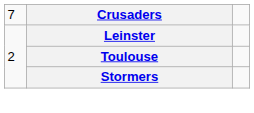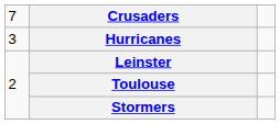 <table class="wikitable plainrowheaders" width="300px">
 <tr>
 <td width="20">7</td>
 <th scope=row><a href='#'>Crusaders</a></th>
+<td></td>
+</tr>
+<tr>
+<td width="20">3</td>
+<th scope=row><a href='#'>Hurricanes</a></th>
 <td></td>
 </tr>
 <tr>
 <td rowspan=3 width="20">2</td>
 <th scope=row><a href='#'>Leinster</a></th>
 <td></td>
 </tr>
 <tr>
 <th scope=row><a href='#'>Toulouse</a></th>
 <td></td>
 </tr>
 <tr>
 <th scope=row><a href='#'>Stormers</a></th>
 <td></td>
 </tr>
 </table>
